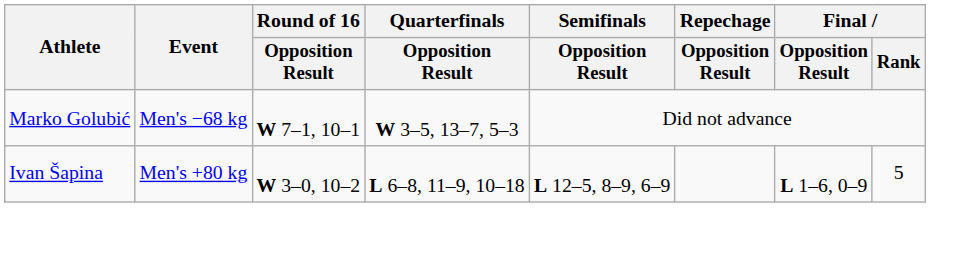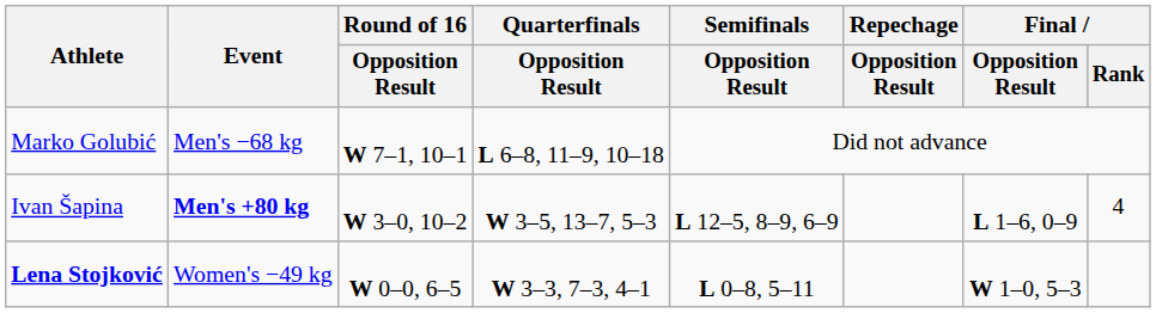 <table class=wikitable style=font-size:90%;text-align:center>
 <tr>
 <th rowspan=2>Athlete</th>
 <th rowspan=2>Event</th>
 <th>Round of 16</th>
 <th>Quarterfinals</th>
 <th>Semifinals</th>
 <th>Repechage</th>
 <th colspan=2>Final / </th>
 </tr>
 <tr style=font-size:95%>
 <th>Opposition<br>Result</th>
 <th>Opposition<br>Result</th>
 <th>Opposition<br>Result</th>
 <th>Opposition<br>Result</th>
 <th>Opposition<br>Result</th>
 <th>Rank</th>
 </tr>
 <tr>
 <td align=left><a href='#'>Marko Golubić</a></td>
 <td align=left><a href='#'>Men's −68 kg</a></td>
 <td><br><strong>W</strong> 7–1, 10–1</td>
-<td><br><strong>W</strong> 3–5, 13–7, 5–3</td>
+<td><br><strong>L</strong> 6–8, 11–9, 10–18</td>
 <td colspan="4">Did not advance</td>
 </tr>
 <tr>
 <td align=left><a href='#'>Ivan Šapina</a></td>
-<td align=left><a href='#'>Men's +80 kg</a></td>
+<td align=left><strong><a href='#'>Men's +80 kg</a></strong></td>
 <td><br><strong>W</strong> 3–0, 10–2</td>
-<td><br><strong>L</strong> 6–8, 11–9, 10–18</td>
+<td><br><strong>W</strong> 3–5, 13–7, 5–3</td>
 <td><br><strong>L</strong> 12–5, 8–9, 6–9</td>
 <td></td>
 <td><br><strong>L</strong> 1–6, 0–9</td>
-<td>5</td>
+<td>4</td>
+</tr>
+<tr>
+<td align=left><strong><a href='#'>Lena Stojković</a></strong></td>
+<td align=left><a href='#'>Women's −49 kg</a></td>
+<td><br><strong>W</strong> 0–0, 6–5</td>
+<td><br><strong>W</strong> 3–3, 7–3, 4–1</td>
+<td><br><strong>L</strong> 0–8, 5–11</td>
+<td></td>
+<td><br><strong>W</strong> 1–0, 5–3</td>
+<td></td>
 </tr>
 </table>
